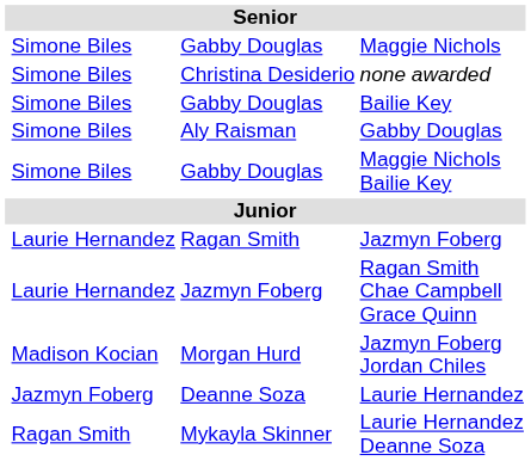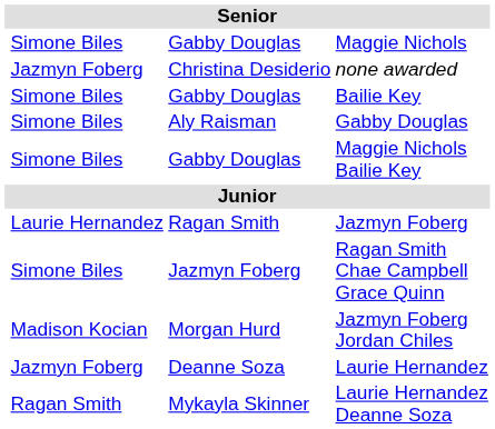 <table>
 <tr bgcolor="DFDFDF">
 <td colspan="5" align="center"><strong>Senior</strong></td>
 </tr>
 <tr>
 <td><br></td>
 <td><a href='#'>Simone Biles</a></td>
 <td><a href='#'>Gabby Douglas</a></td>
 <td><a href='#'>Maggie Nichols</a></td>
 </tr>
 <tr>
 <td></td>
-<td><a href='#'>Simone Biles</a></td>
+<td><a href='#'>Jazmyn Foberg</a></td>
 <td><a href='#'>Christina Desiderio</a></td>
 <td><em>none awarded</em></td>
 </tr>
 <tr>
 <td></td>
 <td><a href='#'>Simone Biles</a></td>
 <td><a href='#'>Gabby Douglas</a></td>
 <td><a href='#'>Bailie Key</a></td>
 </tr>
 <tr>
 <td></td>
 <td><a href='#'>Simone Biles</a></td>
 <td><a href='#'>Aly Raisman</a></td>
 <td><a href='#'>Gabby Douglas</a></td>
 </tr>
 <tr>
 <td></td>
 <td><a href='#'>Simone Biles</a></td>
 <td><a href='#'>Gabby Douglas</a></td>
 <td><a href='#'>Maggie Nichols</a> <br> <a href='#'>Bailie Key</a></td>
 </tr>
 <tr bgcolor="DFDFDF">
 <td colspan="5" align="center"><strong>Junior</strong></td>
 </tr>
 <tr>
 <td><br></td>
 <td><a href='#'>Laurie Hernandez</a></td>
 <td><a href='#'>Ragan Smith</a></td>
 <td><a href='#'>Jazmyn Foberg</a></td>
 </tr>
 <tr>
 <td></td>
-<td><a href='#'>Laurie Hernandez</a></td>
+<td><a href='#'>Simone Biles</a></td>
 <td><a href='#'>Jazmyn Foberg</a></td>
 <td><a href='#'>Ragan Smith</a> <br> <a href='#'>Chae Campbell</a> <br> <a href='#'>Grace Quinn</a></td>
 </tr>
 <tr>
 <td></td>
 <td><a href='#'>Madison Kocian</a></td>
 <td><a href='#'>Morgan Hurd</a></td>
 <td><a href='#'>Jazmyn Foberg</a> <br> <a href='#'>Jordan Chiles</a></td>
 </tr>
 <tr>
 <td></td>
 <td><a href='#'>Jazmyn Foberg</a></td>
 <td><a href='#'>Deanne Soza</a></td>
 <td><a href='#'>Laurie Hernandez</a></td>
 </tr>
 <tr>
 <td></td>
 <td><a href='#'>Ragan Smith</a></td>
 <td><a href='#'>Mykayla Skinner</a></td>
 <td><a href='#'>Laurie Hernandez</a> <br> <a href='#'>Deanne Soza</a></td>
 </tr>
 </table>
